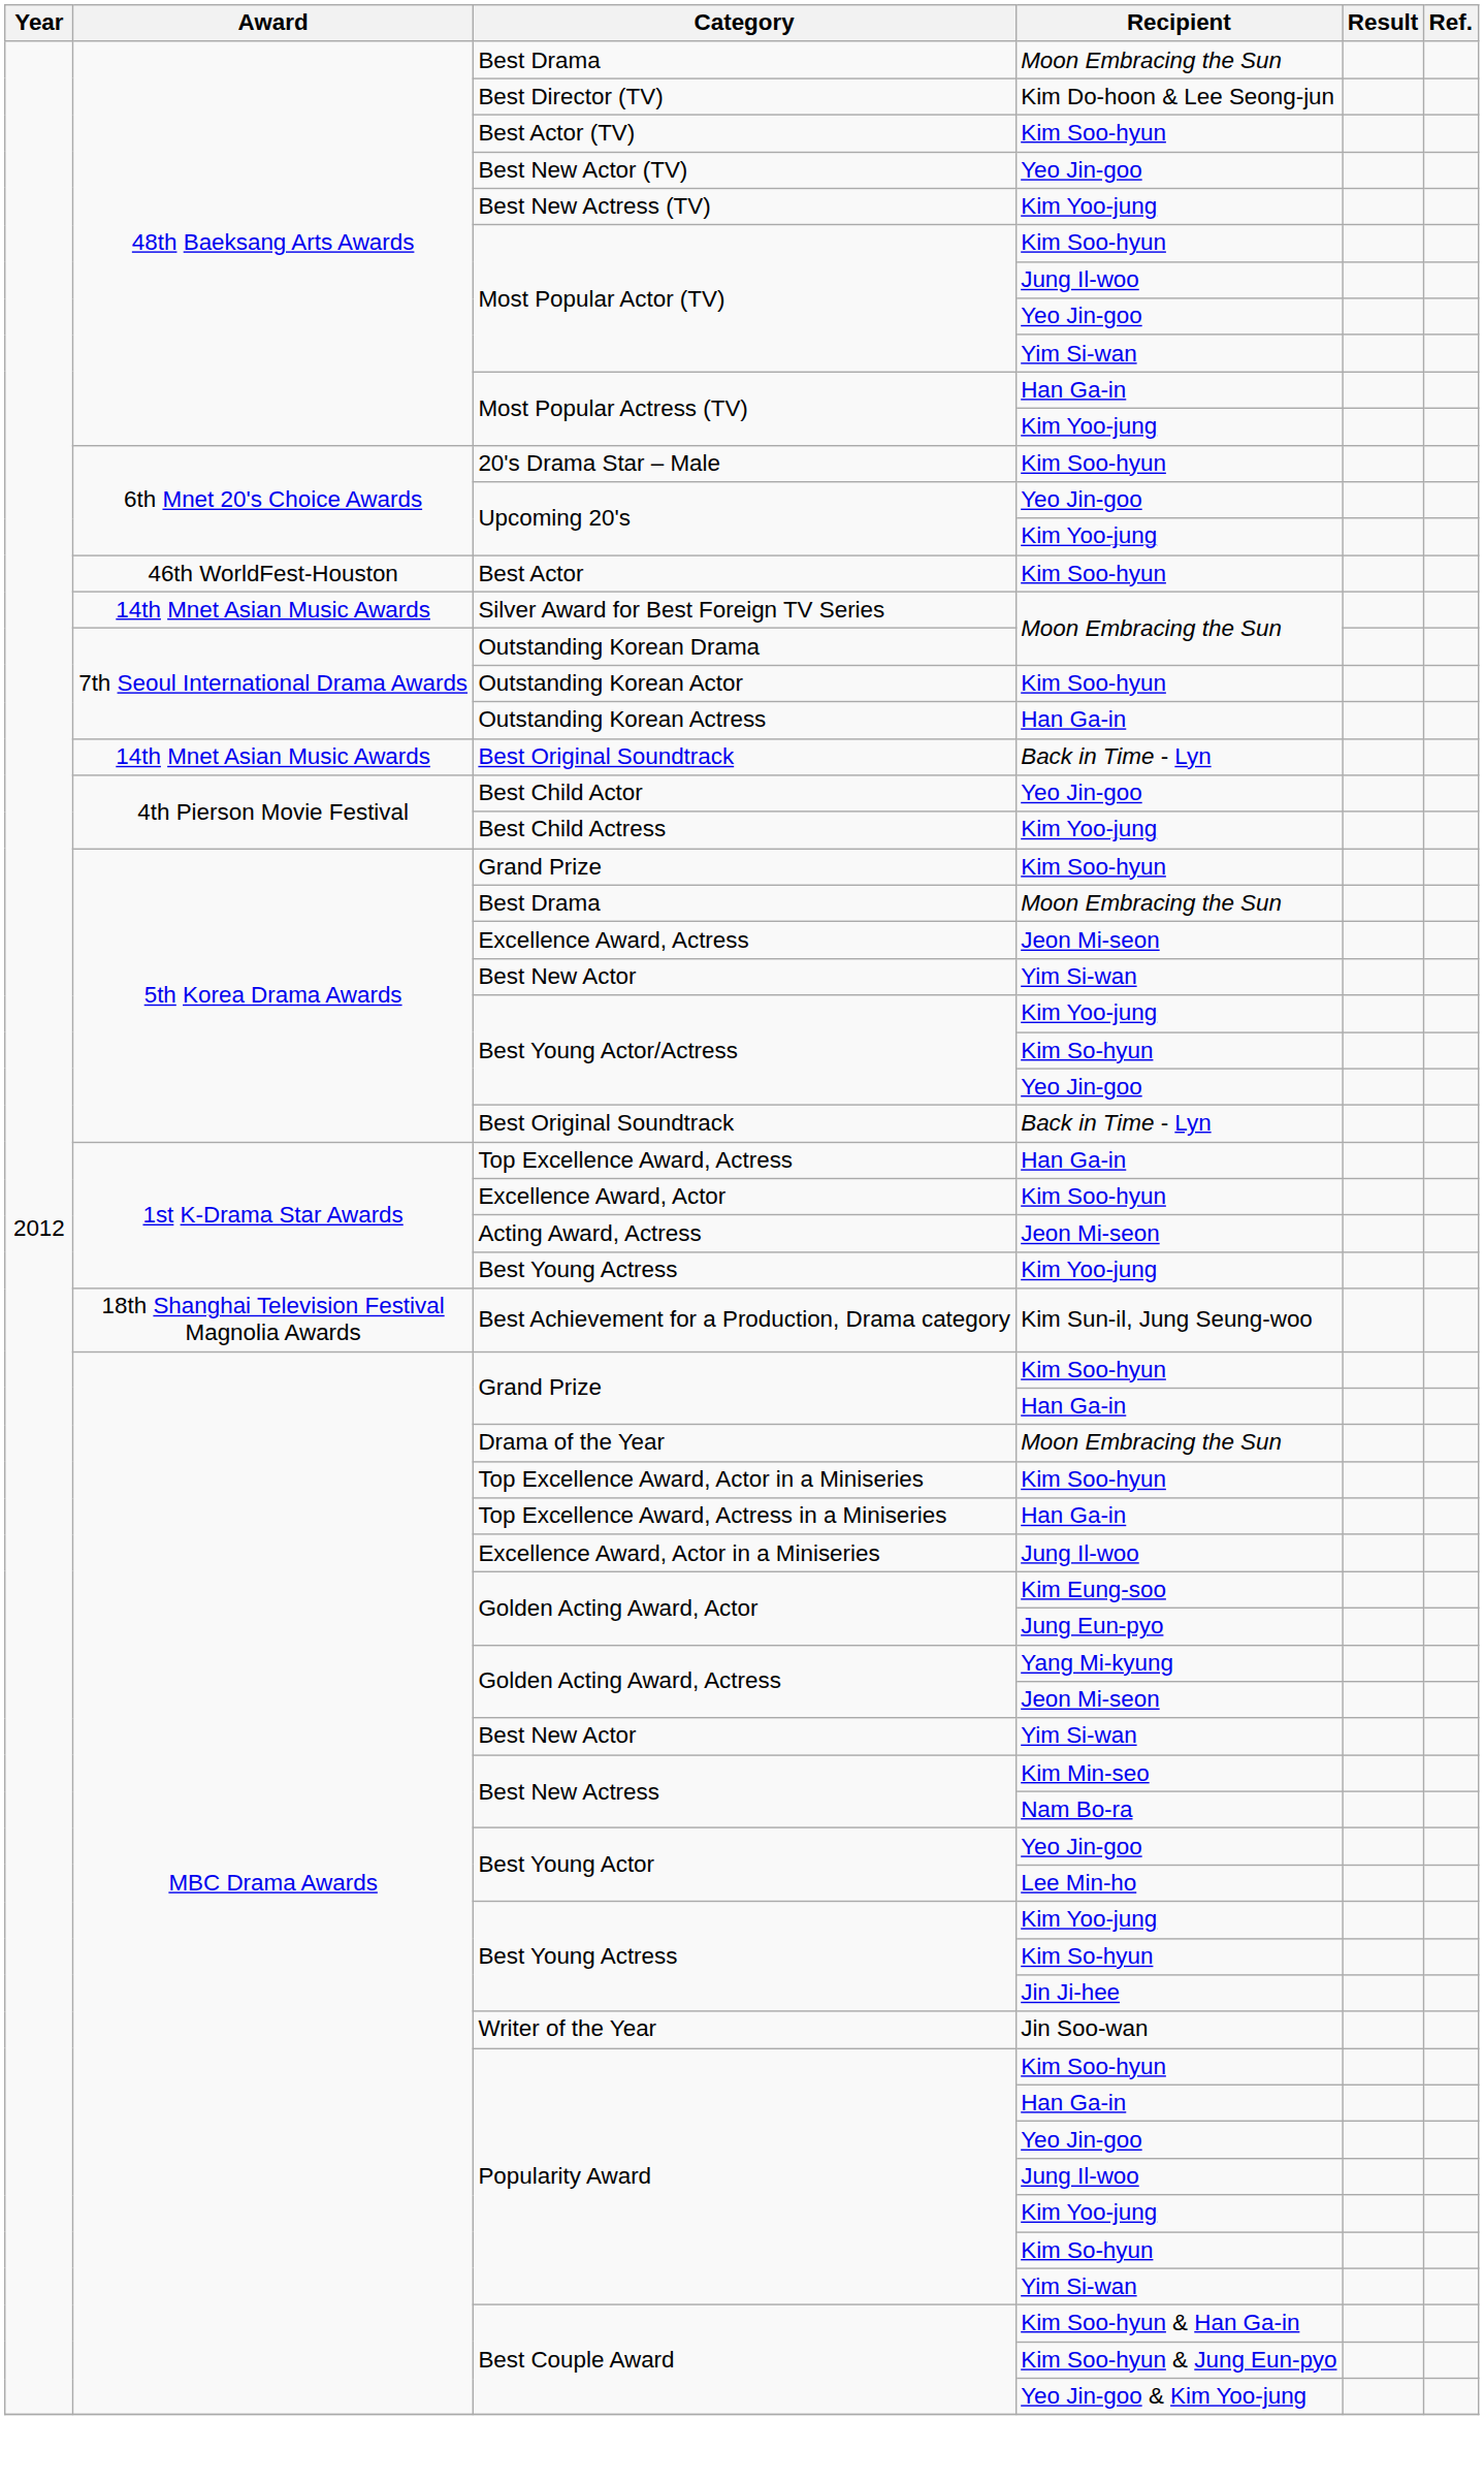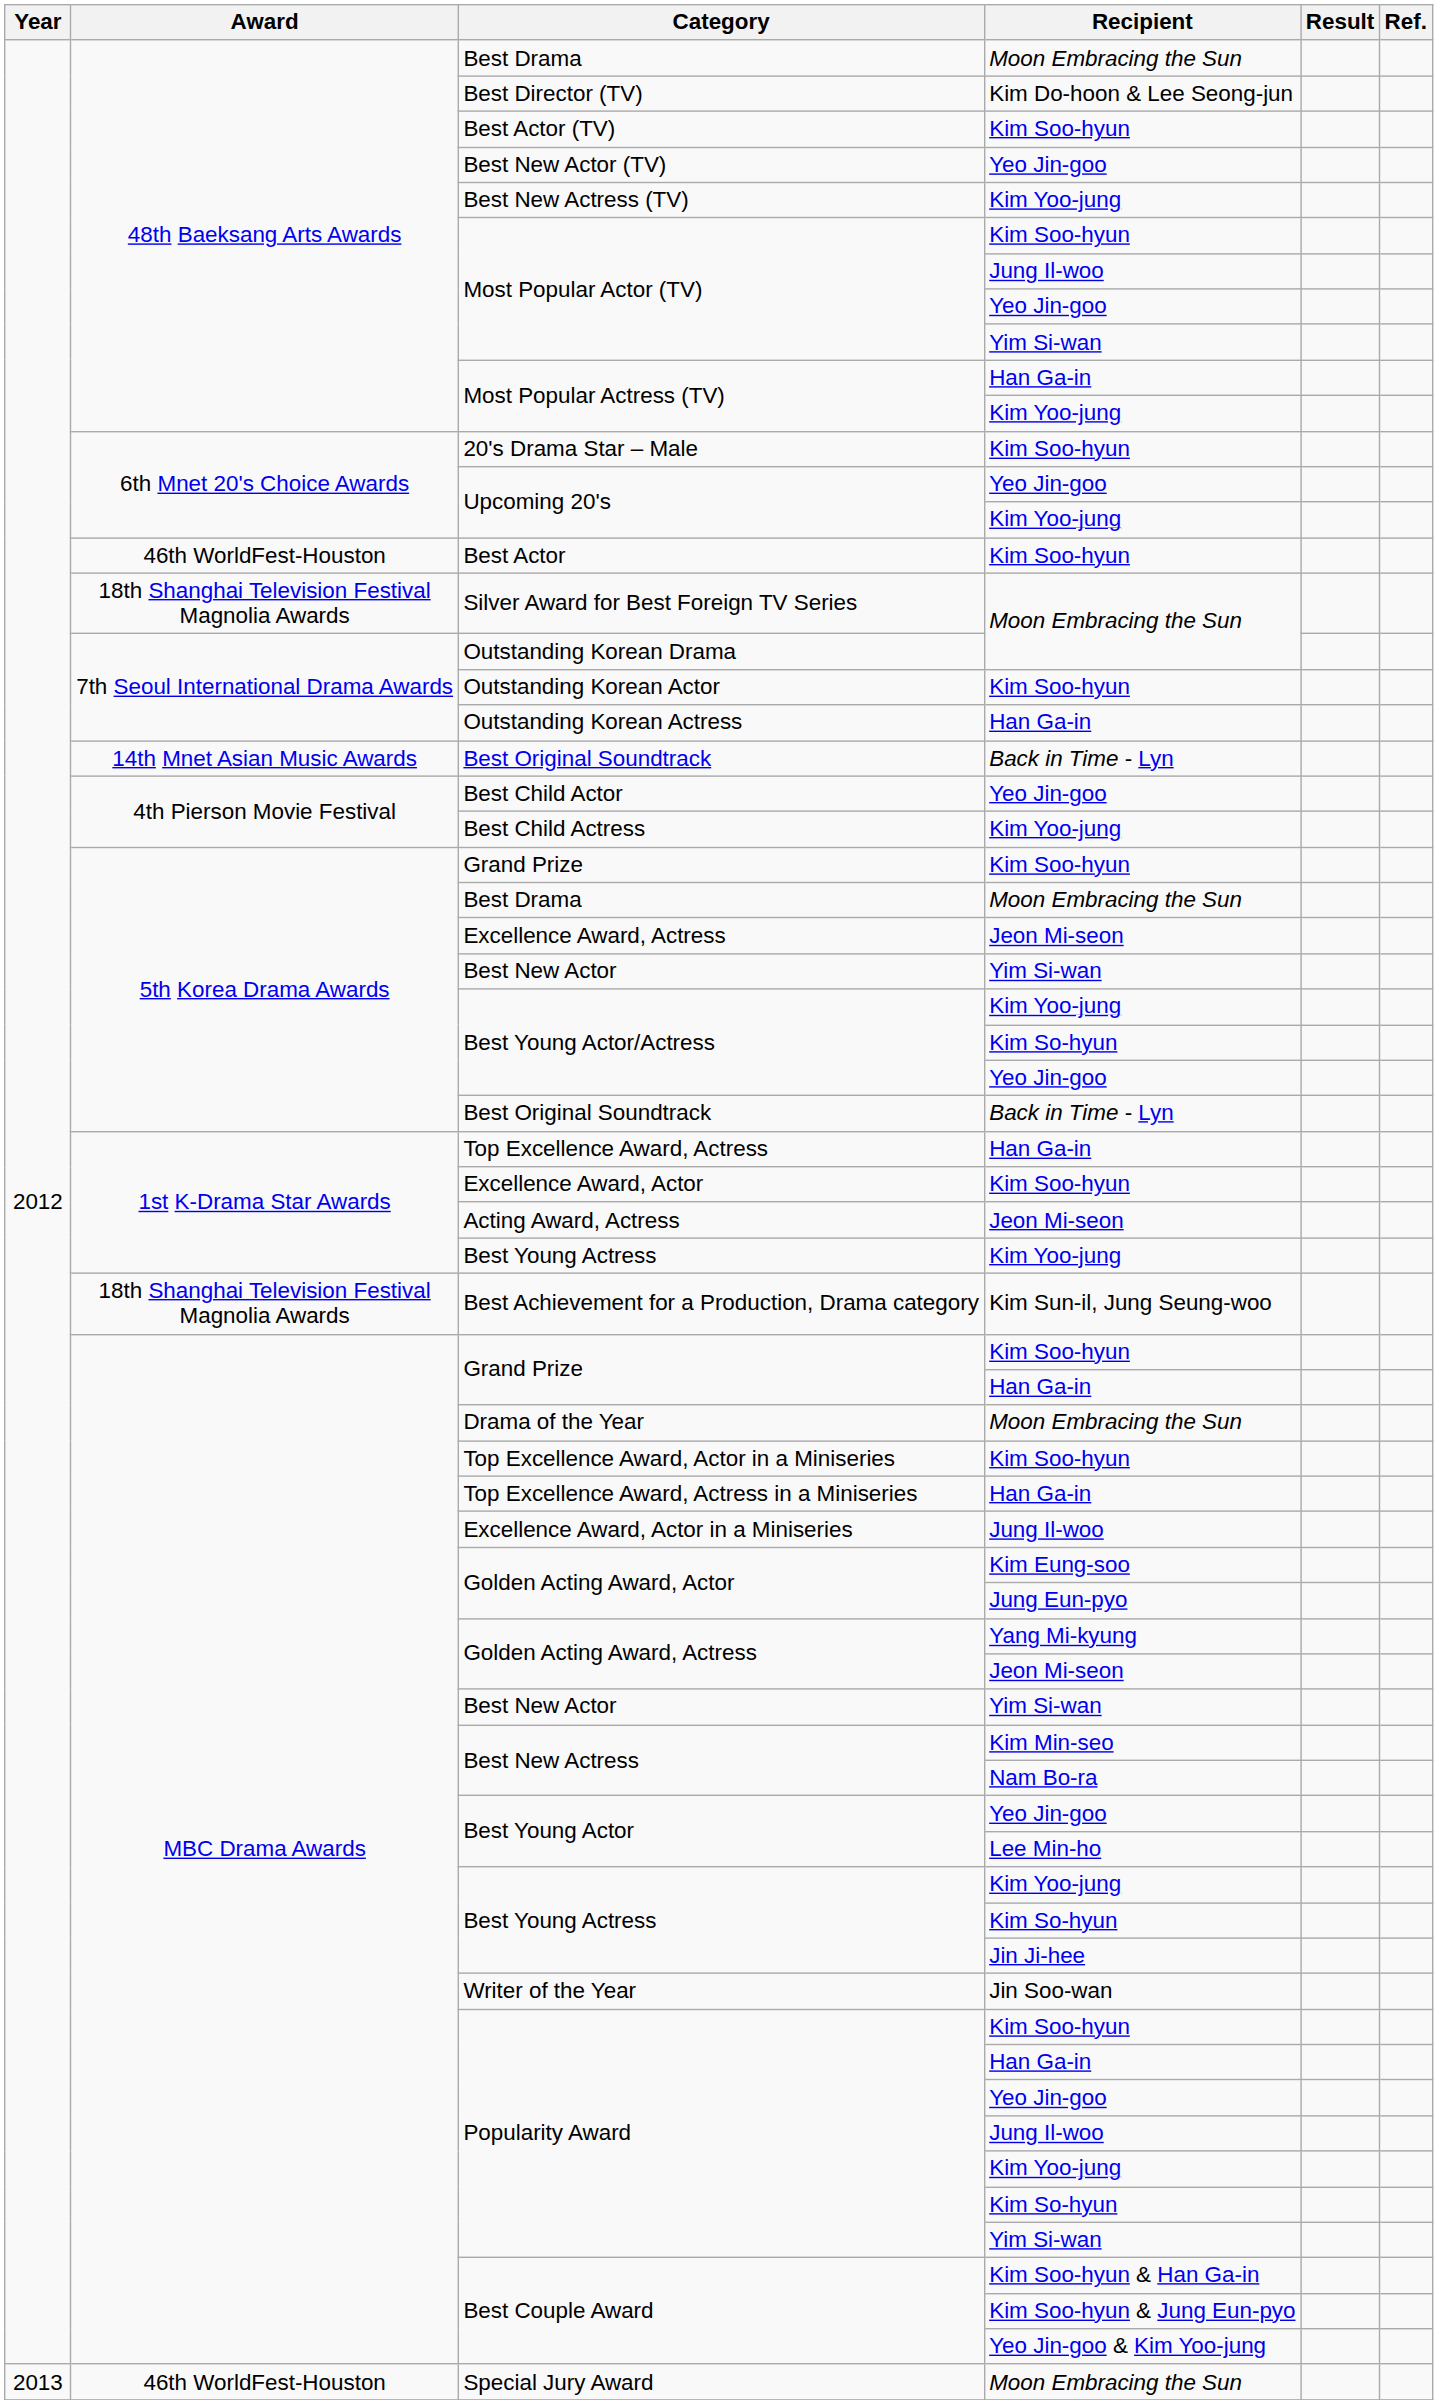 <table class="wikitable sortable">
 <tr>
 <th style="width:40px;">Year</th>
 <th>Award</th>
 <th>Category</th>
 <th>Recipient</th>
 <th>Result</th>
 <th class="unsortable">Ref.</th>
 </tr>
 <tr>
 <td rowspan="64" style="text-align:center;">2012</td>
 <td rowspan="11" style="text-align:center;"><a href='#'>48th</a> <a href='#'>Baeksang Arts Awards</a></td>
 <td>Best Drama</td>
 <td><em>Moon Embracing the Sun</em></td>
 <td></td>
 <td></td>
 </tr>
 <tr>
 <td>Best Director (TV)</td>
 <td>Kim Do-hoon & Lee Seong-jun</td>
 <td></td>
 <td></td>
 </tr>
 <tr>
 <td>Best Actor (TV)</td>
 <td><a href='#'>Kim Soo-hyun</a></td>
 <td></td>
 <td></td>
 </tr>
 <tr>
 <td>Best New Actor (TV)</td>
 <td><a href='#'>Yeo Jin-goo</a></td>
 <td></td>
 <td></td>
 </tr>
 <tr>
 <td>Best New Actress (TV)</td>
 <td><a href='#'>Kim Yoo-jung</a></td>
 <td></td>
 <td></td>
 </tr>
 <tr>
 <td rowspan="4">Most Popular Actor (TV)</td>
 <td><a href='#'>Kim Soo-hyun</a></td>
 <td></td>
 <td></td>
 </tr>
 <tr>
 <td><a href='#'>Jung Il-woo</a></td>
 <td></td>
 <td></td>
 </tr>
 <tr>
 <td><a href='#'>Yeo Jin-goo</a></td>
 <td></td>
 <td></td>
 </tr>
 <tr>
 <td><a href='#'>Yim Si-wan</a></td>
 <td></td>
 <td></td>
 </tr>
 <tr>
 <td rowspan="2">Most Popular Actress (TV)</td>
 <td><a href='#'>Han Ga-in</a></td>
 <td></td>
 <td></td>
 </tr>
 <tr>
 <td><a href='#'>Kim Yoo-jung</a></td>
 <td></td>
 <td></td>
 </tr>
 <tr>
 <td rowspan="3" style="text-align:center;">6th <a href='#'>Mnet 20's Choice Awards</a></td>
 <td>20's Drama Star – Male</td>
 <td><a href='#'>Kim Soo-hyun</a></td>
 <td></td>
 <td></td>
 </tr>
 <tr>
 <td rowspan="2">Upcoming 20's</td>
 <td><a href='#'>Yeo Jin-goo</a></td>
 <td></td>
 <td></td>
 </tr>
 <tr>
 <td><a href='#'>Kim Yoo-jung</a></td>
 <td></td>
 <td></td>
 </tr>
 <tr>
 <td style="text-align:center;">46th WorldFest-Houston</td>
 <td>Best Actor</td>
 <td><a href='#'>Kim Soo-hyun</a></td>
 <td></td>
 <td></td>
 </tr>
 <tr>
-<td style="text-align:center;"><a href='#'>14th</a> <a href='#'>Mnet Asian Music Awards</a></td>
+<td style="text-align:center;">18th <a href='#'>Shanghai Television Festival</a><br>Magnolia Awards</td>
 <td>Silver Award for Best Foreign TV Series</td>
 <td rowspan="2"><em>Moon Embracing the Sun</em></td>
 <td></td>
 <td></td>
 </tr>
 <tr>
 <td rowspan="3" style="text-align:center;">7th <a href='#'>Seoul International Drama Awards</a></td>
 <td>Outstanding Korean Drama</td>
 <td></td>
 <td></td>
 </tr>
 <tr>
 <td>Outstanding Korean Actor</td>
 <td><a href='#'>Kim Soo-hyun</a></td>
 <td></td>
 <td></td>
 </tr>
 <tr>
 <td>Outstanding Korean Actress</td>
 <td><a href='#'>Han Ga-in</a></td>
 <td></td>
 <td></td>
 </tr>
 <tr>
 <td style="text-align:center;"><a href='#'>14th</a> <a href='#'>Mnet Asian Music Awards</a></td>
 <td><a href='#'>Best Original Soundtrack</a></td>
 <td><em>Back in Time</em> - <a href='#'>Lyn</a></td>
 <td></td>
 <td></td>
 </tr>
 <tr>
 <td rowspan="2" style="text-align:center;">4th Pierson Movie Festival</td>
 <td>Best Child Actor</td>
 <td><a href='#'>Yeo Jin-goo</a></td>
 <td></td>
 <td></td>
 </tr>
 <tr>
 <td>Best Child Actress</td>
 <td><a href='#'>Kim Yoo-jung</a></td>
 <td></td>
 <td></td>
 </tr>
 <tr>
 <td rowspan="8" style="text-align:center;"><a href='#'>5th</a> <a href='#'>Korea Drama Awards</a></td>
 <td>Grand Prize</td>
 <td><a href='#'>Kim Soo-hyun</a></td>
 <td></td>
 <td></td>
 </tr>
 <tr>
 <td>Best Drama</td>
 <td><em>Moon Embracing the Sun</em></td>
 <td></td>
 <td></td>
 </tr>
 <tr>
 <td>Excellence Award, Actress</td>
 <td><a href='#'>Jeon Mi-seon</a></td>
 <td></td>
 <td></td>
 </tr>
 <tr>
 <td>Best New Actor</td>
 <td><a href='#'>Yim Si-wan</a></td>
 <td></td>
 <td></td>
 </tr>
 <tr>
 <td rowspan="3">Best Young Actor/Actress</td>
 <td><a href='#'>Kim Yoo-jung</a></td>
 <td></td>
 <td></td>
 </tr>
 <tr>
 <td><a href='#'>Kim So-hyun</a></td>
 <td></td>
 <td></td>
 </tr>
 <tr>
 <td><a href='#'>Yeo Jin-goo</a></td>
 <td></td>
 <td></td>
 </tr>
 <tr>
 <td>Best Original Soundtrack</td>
 <td><em>Back in Time</em> - <a href='#'>Lyn</a></td>
 <td></td>
 <td></td>
 </tr>
 <tr>
 <td rowspan="4" style="text-align:center;"><a href='#'>1st</a> <a href='#'>K-Drama Star Awards</a></td>
 <td>Top Excellence Award, Actress</td>
 <td><a href='#'>Han Ga-in</a></td>
 <td></td>
 <td></td>
 </tr>
 <tr>
 <td>Excellence Award, Actor</td>
 <td><a href='#'>Kim Soo-hyun</a></td>
 <td></td>
 <td></td>
 </tr>
 <tr>
 <td>Acting Award, Actress</td>
 <td><a href='#'>Jeon Mi-seon</a></td>
 <td></td>
 <td></td>
 </tr>
 <tr>
 <td>Best Young Actress</td>
 <td><a href='#'>Kim Yoo-jung</a></td>
 <td></td>
 <td></td>
 </tr>
 <tr>
 <td style="text-align:center;">18th <a href='#'>Shanghai Television Festival</a><br>Magnolia Awards</td>
 <td>Best Achievement for a Production, Drama category</td>
 <td>Kim Sun-il, Jung Seung-woo</td>
 <td></td>
 <td></td>
 </tr>
 <tr>
 <td rowspan="29" style="text-align:center;"><a href='#'>MBC Drama Awards</a></td>
 <td rowspan="2">Grand Prize</td>
 <td><a href='#'>Kim Soo-hyun</a></td>
 <td></td>
 <td></td>
 </tr>
 <tr>
 <td><a href='#'>Han Ga-in</a></td>
 <td></td>
 <td></td>
 </tr>
 <tr>
 <td>Drama of the Year</td>
 <td><em>Moon Embracing the Sun</em></td>
 <td></td>
 <td></td>
 </tr>
 <tr>
 <td>Top Excellence Award, Actor in a Miniseries</td>
 <td><a href='#'>Kim Soo-hyun</a></td>
 <td></td>
 <td></td>
 </tr>
 <tr>
 <td>Top Excellence Award, Actress in a Miniseries</td>
 <td><a href='#'>Han Ga-in</a></td>
 <td></td>
 <td></td>
 </tr>
 <tr>
 <td>Excellence Award, Actor in a Miniseries</td>
 <td><a href='#'>Jung Il-woo</a></td>
 <td></td>
 <td></td>
 </tr>
 <tr>
 <td rowspan="2">Golden Acting Award, Actor</td>
 <td><a href='#'>Kim Eung-soo</a></td>
 <td></td>
 <td></td>
 </tr>
 <tr>
 <td><a href='#'>Jung Eun-pyo</a></td>
 <td></td>
 <td></td>
 </tr>
 <tr>
 <td rowspan="2">Golden Acting Award, Actress</td>
 <td><a href='#'>Yang Mi-kyung</a></td>
 <td></td>
 <td></td>
 </tr>
 <tr>
 <td><a href='#'>Jeon Mi-seon</a></td>
 <td></td>
 <td></td>
 </tr>
 <tr>
 <td>Best New Actor</td>
 <td><a href='#'>Yim Si-wan</a></td>
 <td></td>
 <td></td>
 </tr>
 <tr>
 <td rowspan="2">Best New Actress</td>
 <td><a href='#'>Kim Min-seo</a></td>
 <td></td>
 <td></td>
 </tr>
 <tr>
 <td><a href='#'>Nam Bo-ra</a></td>
 <td></td>
 <td></td>
 </tr>
 <tr>
 <td rowspan="2">Best Young Actor</td>
 <td><a href='#'>Yeo Jin-goo</a></td>
 <td></td>
 <td></td>
 </tr>
 <tr>
 <td><a href='#'>Lee Min-ho</a></td>
 <td></td>
 <td></td>
 </tr>
 <tr>
 <td rowspan="3">Best Young Actress</td>
 <td><a href='#'>Kim Yoo-jung</a></td>
 <td></td>
 <td></td>
 </tr>
 <tr>
 <td><a href='#'>Kim So-hyun</a></td>
 <td></td>
 <td></td>
 </tr>
 <tr>
 <td><a href='#'>Jin Ji-hee</a></td>
 <td></td>
 <td></td>
 </tr>
 <tr>
 <td>Writer of the Year</td>
 <td>Jin Soo-wan</td>
 <td></td>
 <td></td>
 </tr>
 <tr>
 <td rowspan="7">Popularity Award</td>
 <td><a href='#'>Kim Soo-hyun</a></td>
 <td></td>
 <td></td>
 </tr>
 <tr>
 <td><a href='#'>Han Ga-in</a></td>
 <td></td>
 <td></td>
 </tr>
 <tr>
 <td><a href='#'>Yeo Jin-goo</a></td>
 <td></td>
 <td></td>
 </tr>
 <tr>
 <td><a href='#'>Jung Il-woo</a></td>
 <td></td>
 <td></td>
 </tr>
 <tr>
 <td><a href='#'>Kim Yoo-jung</a></td>
 <td></td>
 <td></td>
 </tr>
 <tr>
 <td><a href='#'>Kim So-hyun</a></td>
 <td></td>
 <td></td>
 </tr>
 <tr>
 <td><a href='#'>Yim Si-wan</a></td>
 <td></td>
 <td></td>
 </tr>
 <tr>
 <td rowspan="3">Best Couple Award</td>
 <td><a href='#'>Kim Soo-hyun</a> & <a href='#'>Han Ga-in</a></td>
 <td></td>
 <td></td>
 </tr>
 <tr>
 <td><a href='#'>Kim Soo-hyun</a> & <a href='#'>Jung Eun-pyo</a></td>
 <td></td>
 <td></td>
 </tr>
 <tr>
 <td><a href='#'>Yeo Jin-goo</a> & <a href='#'>Kim Yoo-jung</a></td>
 <td></td>
 <td></td>
 </tr>
 <tr>
+<td style="text-align:center;">2013</td>
+<td style="text-align:center;">46th WorldFest-Houston</td>
+<td>Special Jury Award</td>
+<td><em>Moon Embracing the Sun</em></td>
+<td></td>
+<td></td>
+</tr>
+<tr>
 </tr>
 </table>
